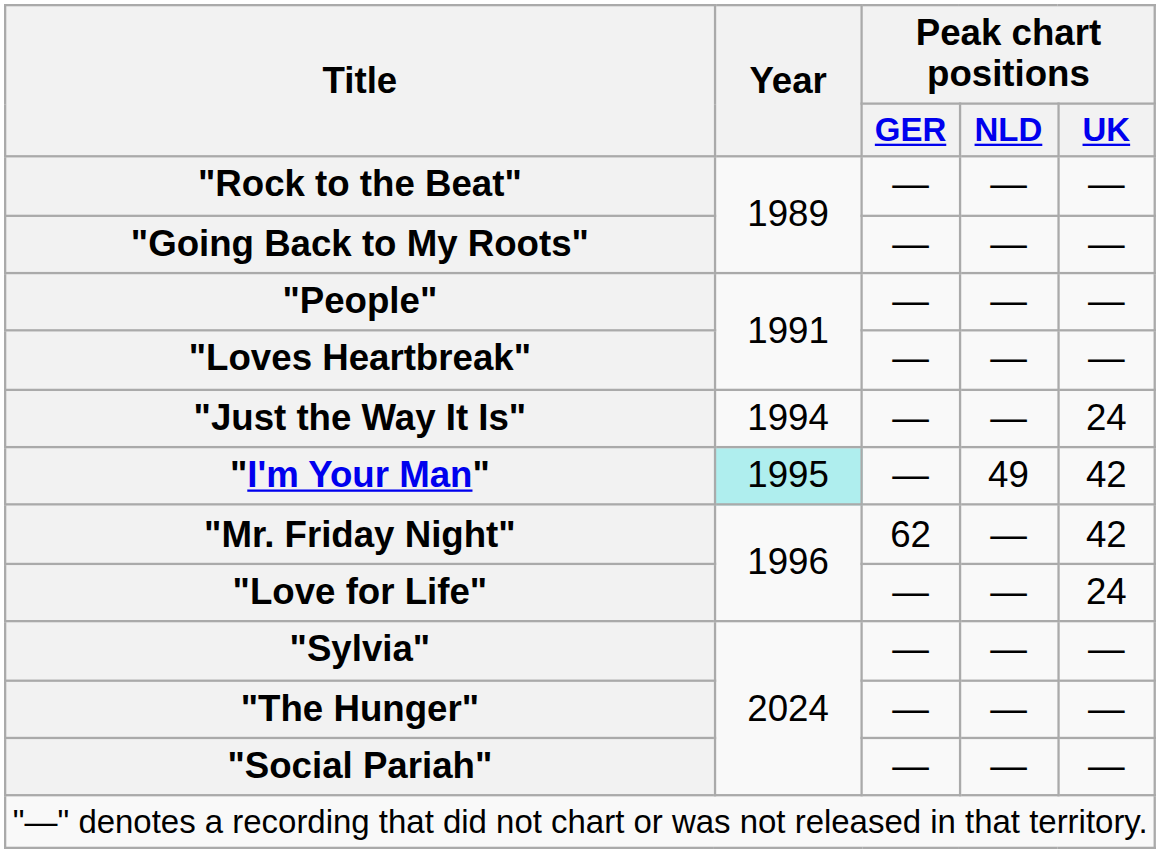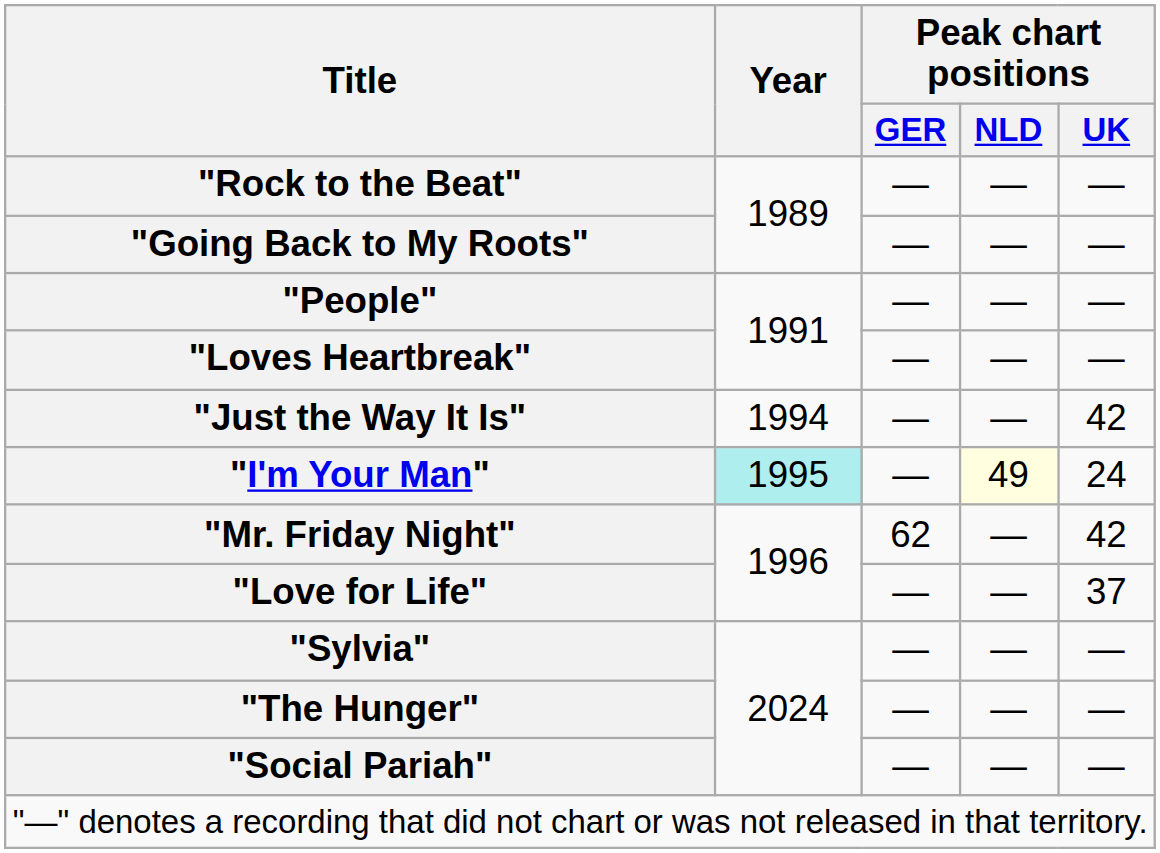 <table class="wikitable plainrowheaders" style="text-align:center;">
 <tr>
 <th scope="col" rowspan="2">Title</th>
 <th scope="col" rowspan="2">Year</th>
 <th scope="col" colspan="3">Peak chart positions</th>
 </tr>
 <tr>
 <th scope="col" style="width:2.5em;font-size:90%;"><a href='#'>GER</a><br></th>
 <th scope="col" style="width:2.5em;font-size:90%;"><a href='#'>NLD</a><br></th>
 <th scope="col" style="width:2.5em;font-size:90%;"><a href='#'>UK</a><br></th>
 </tr>
 <tr>
 <th scope="row">"Rock to the Beat"</th>
 <td rowspan="2">1989</td>
 <td>—</td>
 <td>—</td>
 <td>—</td>
 </tr>
 <tr>
 <th scope="row">"Going Back to My Roots"</th>
 <td>—</td>
 <td>—</td>
 <td>—</td>
 </tr>
 <tr>
 <th scope="row">"People"</th>
 <td rowspan="2">1991</td>
 <td>—</td>
 <td>—</td>
 <td>—</td>
 </tr>
 <tr>
 <th scope="row">"Loves Heartbreak"</th>
 <td>—</td>
 <td>—</td>
 <td>—</td>
 </tr>
 <tr>
 <th scope="row">"Just the Way It Is"</th>
 <td>1994</td>
 <td>—</td>
 <td>—</td>
-<td>24</td>
+<td>42</td>
 </tr>
 <tr>
 <th scope="row">"<a href='#'>I'm Your Man</a>"</th>
 <td style="background: paleturquoise;">1995</td>
 <td>—</td>
-<td>49</td>
-<td>42</td>
+<td style="background: lightyellow;">49</td>
+<td>24</td>
 </tr>
 <tr>
 <th scope="row">"Mr. Friday Night"</th>
 <td rowspan="2">1996</td>
 <td>62</td>
 <td>—</td>
 <td>42</td>
 </tr>
 <tr>
 <th scope="row">"Love for Life"</th>
 <td>—</td>
 <td>—</td>
-<td>24</td>
+<td>37</td>
 </tr>
 <tr>
 <th scope="row">"Sylvia"</th>
 <td rowspan="3">2024</td>
 <td>—</td>
 <td>—</td>
 <td>—</td>
 </tr>
 <tr>
 <th scope="row">"The Hunger"</th>
 <td>—</td>
 <td>—</td>
 <td>—</td>
 </tr>
 <tr>
 <th scope="row">"Social Pariah"</th>
 <td>—</td>
 <td>—</td>
 <td>—</td>
 </tr>
 <tr>
 <td colspan="6" style="font-size:90%">"—" denotes a recording that did not chart or was not released in that territory.</td>
 </tr>
 </table>
